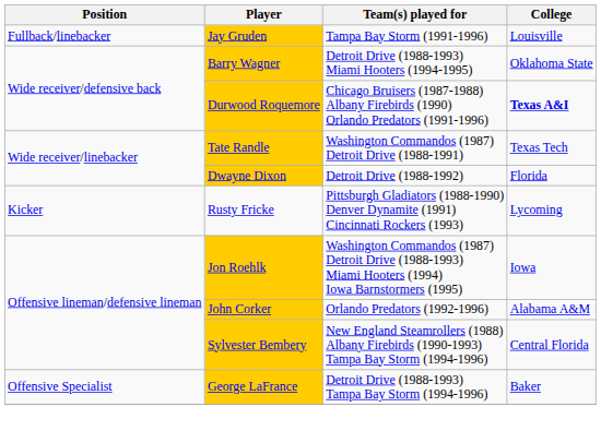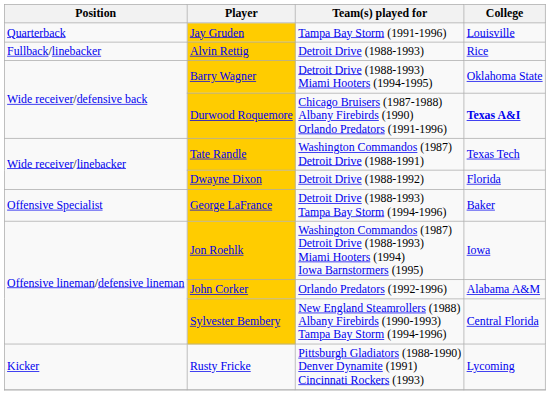 <table class="wikitable">
 <tr>
 <th>Position</th>
 <th>Player</th>
 <th>Team(s) played for</th>
 <th>College</th>
 </tr>
 <tr>
-<td rowspan=1><a href='#'>Fullback</a>/<a href='#'>linebacker</a></td>
+<td rowspan=1><a href='#'>Quarterback</a></td>
 <td bgcolor="#FFCC00"><a href='#'>Jay Gruden</a></td>
 <td><a href='#'>Tampa Bay Storm</a> (1991-1996)</td>
 <td><a href='#'>Louisville</a></td>
+</tr>
+<tr>
+<td rowspan=1><a href='#'>Fullback</a>/<a href='#'>linebacker</a></td>
+<td bgcolor="#FFCC00"><a href='#'>Alvin Rettig</a></td>
+<td><a href='#'>Detroit Drive</a> (1988-1993)</td>
+<td><a href='#'>Rice</a></td>
 </tr>
 <tr>
 <td rowspan=2><a href='#'>Wide receiver</a>/<a href='#'>defensive back</a></td>
 <td bgcolor="#FFCC00"><a href='#'>Barry Wagner</a></td>
 <td><a href='#'>Detroit Drive</a> (1988-1993)<br><a href='#'>Miami Hooters</a> (1994-1995)</td>
 <td><a href='#'>Oklahoma State</a></td>
 </tr>
 <tr>
 <td bgcolor="#FFCC00"><a href='#'>Durwood Roquemore</a></td>
 <td><a href='#'>Chicago Bruisers</a> (1987-1988)<br><a href='#'>Albany Firebirds</a> (1990)<br><a href='#'>Orlando Predators</a> (1991-1996)</td>
 <td><strong><a href='#'>Texas A&I</a></strong></td>
 </tr>
 <tr>
 <td rowspan=2><a href='#'>Wide receiver</a>/<a href='#'>linebacker</a></td>
 <td bgcolor="#FFCC00"><a href='#'>Tate Randle</a></td>
 <td><a href='#'>Washington Commandos</a> (1987)<br><a href='#'>Detroit Drive</a> (1988-1991)</td>
 <td><a href='#'>Texas Tech</a></td>
 </tr>
 <tr>
 <td bgcolor="#FFCC00"><a href='#'>Dwayne Dixon</a></td>
 <td><a href='#'>Detroit Drive</a> (1988-1992)</td>
 <td><a href='#'>Florida</a></td>
 </tr>
 <tr>
-<td rowspan=1><a href='#'>Kicker</a></td>
-<td><a href='#'>Rusty Fricke</a></td>
-<td><a href='#'>Pittsburgh Gladiators</a> (1988-1990)<br><a href='#'>Denver Dynamite</a> (1991)<br><a href='#'>Cincinnati Rockers</a> (1993)</td>
-<td><a href='#'>Lycoming</a></td>
+<td rowspan=1><a href='#'>Offensive Specialist</a></td>
+<td bgcolor="#FFCC00"><a href='#'>George LaFrance</a></td>
+<td><a href='#'>Detroit Drive</a> (1988-1993)<br><a href='#'>Tampa Bay Storm</a> (1994-1996)</td>
+<td><a href='#'>Baker</a></td>
 </tr>
 <tr>
 <td rowspan=3><a href='#'>Offensive lineman</a>/<a href='#'>defensive lineman</a></td>
 <td bgcolor="#FFCC00"><a href='#'>Jon Roehlk</a></td>
 <td><a href='#'>Washington Commandos</a> (1987)<br><a href='#'>Detroit Drive</a> (1988-1993)<br><a href='#'>Miami Hooters</a> (1994)<br><a href='#'>Iowa Barnstormers</a> (1995)</td>
 <td><a href='#'>Iowa</a></td>
 </tr>
 <tr>
 <td bgcolor="#FFCC00"><a href='#'>John Corker</a></td>
 <td><a href='#'>Orlando Predators</a> (1992-1996)</td>
 <td><a href='#'>Alabama A&M</a></td>
 </tr>
 <tr>
 <td bgcolor="#FFCC00"><a href='#'>Sylvester Bembery</a></td>
 <td><a href='#'>New England Steamrollers</a> (1988)<br><a href='#'>Albany Firebirds</a> (1990-1993)<br><a href='#'>Tampa Bay Storm</a> (1994-1996)</td>
 <td><a href='#'>Central Florida</a></td>
 </tr>
 <tr>
-<td rowspan=1><a href='#'>Offensive Specialist</a></td>
-<td bgcolor="#FFCC00"><a href='#'>George LaFrance</a></td>
-<td><a href='#'>Detroit Drive</a> (1988-1993)<br><a href='#'>Tampa Bay Storm</a> (1994-1996)</td>
-<td><a href='#'>Baker</a></td>
+<td rowspan=1><a href='#'>Kicker</a></td>
+<td><a href='#'>Rusty Fricke</a></td>
+<td><a href='#'>Pittsburgh Gladiators</a> (1988-1990)<br><a href='#'>Denver Dynamite</a> (1991)<br><a href='#'>Cincinnati Rockers</a> (1993)</td>
+<td><a href='#'>Lycoming</a></td>
 </tr>
 <tr>
 </tr>
 </table>
